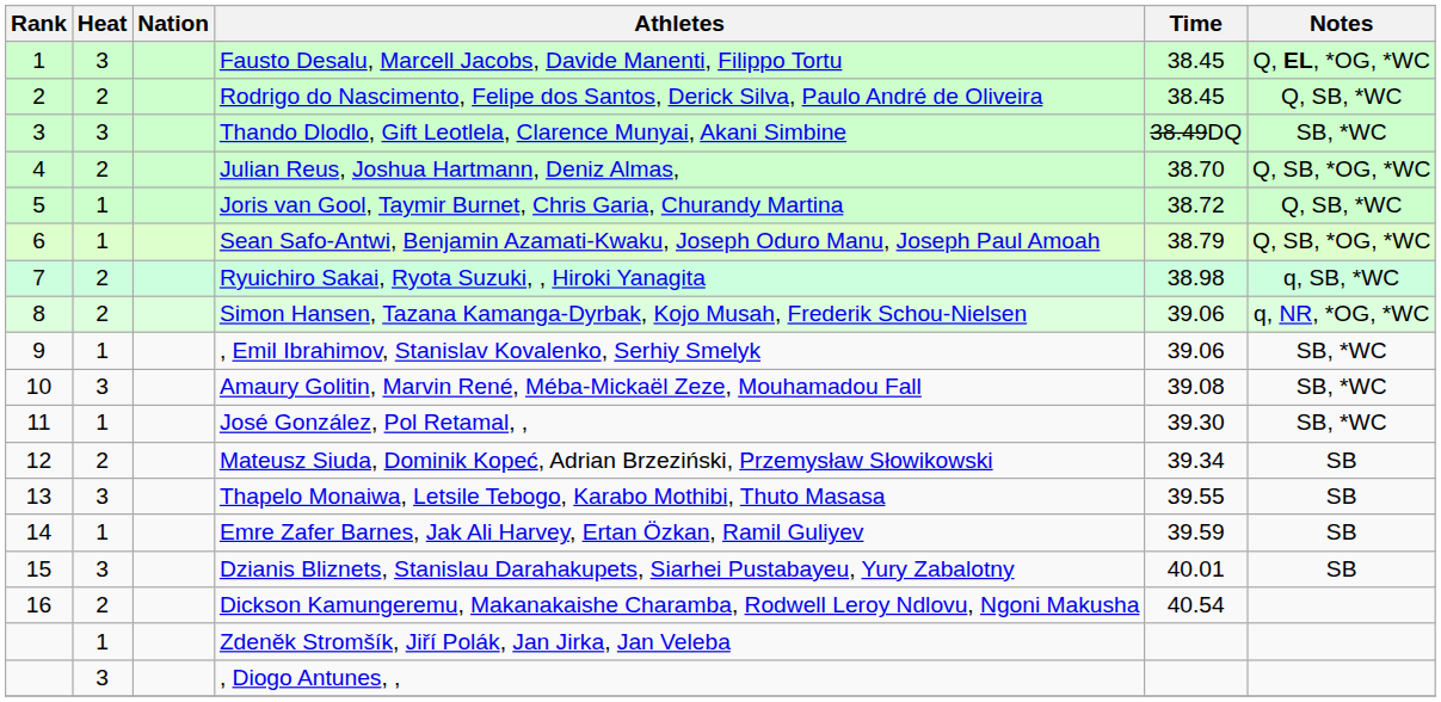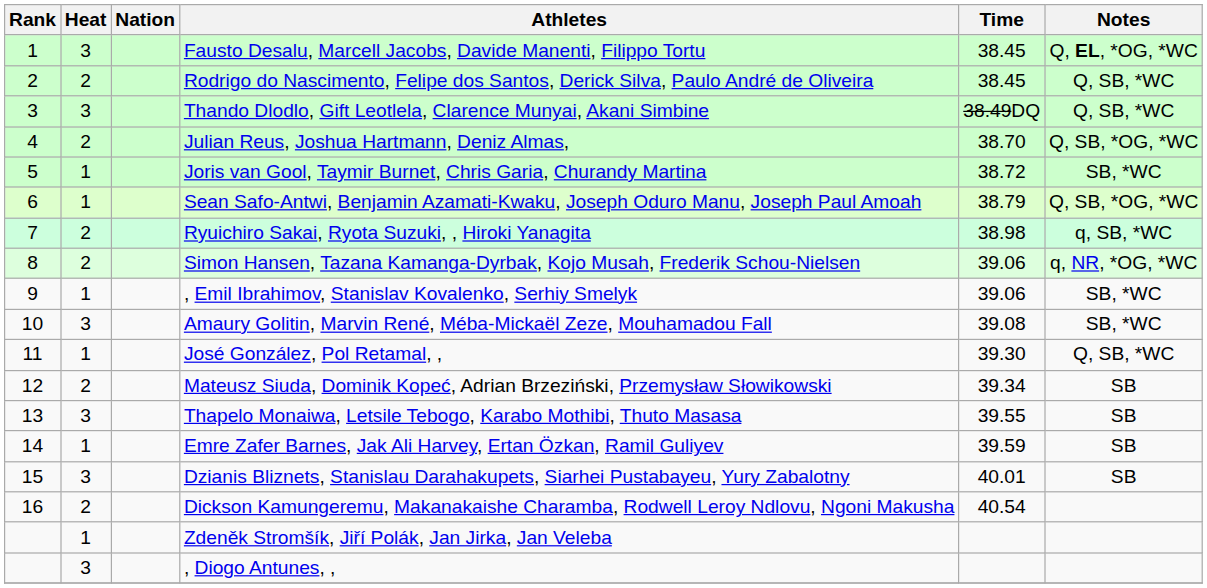 <table class="wikitable sortable" style="text-align:center">
 <tr>
 <th>Rank</th>
 <th>Heat</th>
 <th>Nation</th>
 <th>Athletes</th>
 <th>Time</th>
 <th>Notes</th>
 </tr>
 <tr bgcolor=ccffcc>
 <td>1</td>
 <td>3</td>
 <td align=left></td>
 <td align=left><a href='#'>Fausto Desalu</a>, <a href='#'>Marcell Jacobs</a>, <a href='#'>Davide Manenti</a>, <a href='#'>Filippo Tortu</a></td>
 <td>38.45</td>
 <td>Q, <strong>EL</strong>, *OG, *WC</td>
 </tr>
 <tr bgcolor=ccffcc>
 <td>2</td>
 <td>2</td>
 <td align=left></td>
 <td align=left><a href='#'>Rodrigo do Nascimento</a>, <a href='#'>Felipe dos Santos</a>, <a href='#'>Derick Silva</a>, <a href='#'>Paulo André de Oliveira</a></td>
 <td>38.45</td>
 <td>Q, SB, *WC</td>
 </tr>
 <tr bgcolor=ccffcc>
 <td>3</td>
 <td>3</td>
 <td align=left></td>
 <td align=left><a href='#'>Thando Dlodlo</a>, <a href='#'>Gift Leotlela</a>, <a href='#'>Clarence Munyai</a>, <a href='#'>Akani Simbine</a></td>
 <td><s>38.49</s>DQ</td>
-<td>SB, *WC</td>
+<td>Q, SB, *WC</td>
 </tr>
 <tr bgcolor=ccffcc>
 <td>4</td>
 <td>2</td>
 <td align=left></td>
 <td align=left><a href='#'>Julian Reus</a>, <a href='#'>Joshua Hartmann</a>, <a href='#'>Deniz Almas</a>, </td>
 <td>38.70</td>
 <td>Q, SB, *OG, *WC</td>
 </tr>
 <tr bgcolor=ccffcc>
 <td>5</td>
 <td>1</td>
 <td align=left></td>
 <td align=left><a href='#'>Joris van Gool</a>, <a href='#'>Taymir Burnet</a>, <a href='#'>Chris Garia</a>, <a href='#'>Churandy Martina</a></td>
 <td>38.72</td>
-<td>Q, SB, *WC</td>
+<td>SB, *WC</td>
 </tr>
 <tr bgcolor=ddffcc>
 <td>6</td>
 <td>1</td>
 <td align=left></td>
 <td align=left><a href='#'>Sean Safo-Antwi</a>, <a href='#'>Benjamin Azamati-Kwaku</a>, <a href='#'>Joseph Oduro Manu</a>, <a href='#'>Joseph Paul Amoah</a></td>
 <td>38.79</td>
 <td>Q, SB, *OG, *WC</td>
 </tr>
 <tr bgcolor=ccffdd>
 <td>7</td>
 <td>2</td>
 <td align=left></td>
 <td align=left><a href='#'>Ryuichiro Sakai</a>, <a href='#'>Ryota Suzuki</a>, , <a href='#'>Hiroki Yanagita</a></td>
 <td>38.98</td>
 <td>q, SB, *WC</td>
 </tr>
 <tr bgcolor=ddffdd>
 <td>8</td>
 <td>2</td>
 <td align=left></td>
 <td align=left><a href='#'>Simon Hansen</a>, <a href='#'>Tazana Kamanga-Dyrbak</a>, <a href='#'>Kojo Musah</a>, <a href='#'>Frederik Schou-Nielsen</a></td>
 <td>39.06</td>
 <td>q, <a href='#'>NR</a>, *OG, *WC</td>
 </tr>
 <tr>
 <td>9</td>
 <td>1</td>
 <td align=left></td>
 <td align=left>, <a href='#'>Emil Ibrahimov</a>, <a href='#'>Stanislav Kovalenko</a>, <a href='#'>Serhiy Smelyk</a></td>
 <td>39.06</td>
 <td>SB, *WC</td>
 </tr>
 <tr>
 <td>10</td>
 <td>3</td>
 <td align=left></td>
 <td align=left><a href='#'>Amaury Golitin</a>, <a href='#'>Marvin René</a>, <a href='#'>Méba-Mickaël Zeze</a>, <a href='#'>Mouhamadou Fall</a></td>
 <td>39.08</td>
 <td>SB, *WC</td>
 </tr>
 <tr>
 <td>11</td>
 <td>1</td>
 <td align=left></td>
 <td align=left><a href='#'>José González</a>, <a href='#'>Pol Retamal</a>, , </td>
 <td>39.30</td>
-<td>SB, *WC</td>
+<td>Q, SB, *WC</td>
 </tr>
 <tr>
 <td>12</td>
 <td>2</td>
 <td align=left></td>
 <td align=left><a href='#'>Mateusz Siuda</a>, <a href='#'>Dominik Kopeć</a>, Adrian Brzeziński, <a href='#'>Przemysław Słowikowski</a></td>
 <td>39.34</td>
 <td>SB</td>
 </tr>
 <tr>
 <td>13</td>
 <td>3</td>
 <td align=left></td>
 <td align=left><a href='#'>Thapelo Monaiwa</a>, <a href='#'>Letsile Tebogo</a>, <a href='#'>Karabo Mothibi</a>, <a href='#'>Thuto Masasa</a></td>
 <td>39.55</td>
 <td>SB</td>
 </tr>
 <tr>
 <td>14</td>
 <td>1</td>
 <td align=left></td>
 <td align=left><a href='#'>Emre Zafer Barnes</a>, <a href='#'>Jak Ali Harvey</a>, <a href='#'>Ertan Özkan</a>, <a href='#'>Ramil Guliyev</a></td>
 <td>39.59</td>
 <td>SB</td>
 </tr>
 <tr>
 <td>15</td>
 <td>3</td>
 <td align=left></td>
 <td align=left><a href='#'>Dzianis Bliznets</a>, <a href='#'>Stanislau Darahakupets</a>, <a href='#'>Siarhei Pustabayeu</a>, <a href='#'>Yury Zabalotny</a></td>
 <td>40.01</td>
 <td>SB</td>
 </tr>
 <tr>
 <td>16</td>
 <td>2</td>
 <td align=left></td>
 <td align=left><a href='#'>Dickson Kamungeremu</a>, <a href='#'>Makanakaishe Charamba</a>, <a href='#'>Rodwell Leroy Ndlovu</a>, <a href='#'>Ngoni Makusha</a></td>
 <td>40.54</td>
 <td></td>
 </tr>
 <tr>
 <td></td>
 <td>1</td>
 <td align=left></td>
 <td align=left><a href='#'>Zdeněk Stromšík</a>, <a href='#'>Jiří Polák</a>, <a href='#'>Jan Jirka</a>, <a href='#'>Jan Veleba</a></td>
 <td></td>
 <td></td>
 </tr>
 <tr>
 <td></td>
 <td>3</td>
 <td align=left></td>
 <td align=left>, <a href='#'>Diogo Antunes</a>, , </td>
 <td></td>
 <td></td>
 </tr>
 <tr>
 </tr>
 </table>
